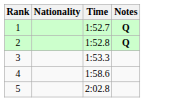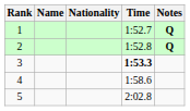 <table class="wikitable sortable" style="text-align:center">
 <tr>
 <th>Rank</th>
+<th>Name</th>
 <th>Nationality</th>
 <th>Time</th>
 <th>Notes</th>
 </tr>
 <tr bgcolor=ccffcc>
 <td>1</td>
 <td align=left></td>
+<td align=left></td>
 <td>1:52.7</td>
 <td><strong>Q</strong></td>
 </tr>
 <tr bgcolor=ccffcc>
 <td>2</td>
+<td align=left></td>
 <td align=left></td>
 <td>1:52.8</td>
 <td><strong>Q</strong></td>
 </tr>
 <tr>
 <td>3</td>
 <td align=left></td>
-<td>1:53.3</td>
+<td align=left></td>
+<td><strong>1:53.3</strong></td>
 <td></td>
 </tr>
 <tr>
 <td>4</td>
+<td align=left></td>
 <td align=left></td>
 <td>1:58.6</td>
 <td></td>
 </tr>
 <tr>
 <td>5</td>
 <td align=left></td>
+<td align=left></td>
 <td>2:02.8</td>
 <td></td>
 </tr>
 </table>
